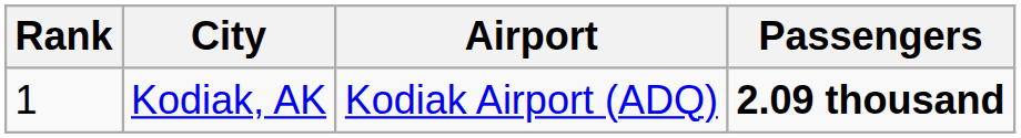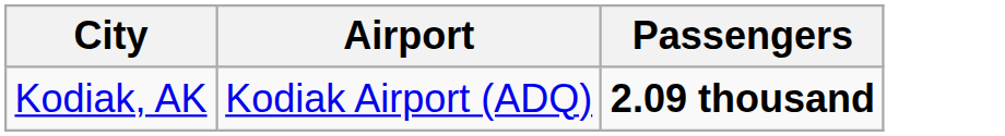 <table class="wikitable">
 <tr>
-<th>Rank</th>
 <th>City</th>
 <th>Airport</th>
 <th>Passengers</th>
 </tr>
 <tr>
-<td>1</td>
 <td><a href='#'>Kodiak, AK</a></td>
 <td><a href='#'>Kodiak Airport (ADQ)</a></td>
 <td align="right"><strong>2.09 thousand</strong></td>
 </tr>
 </table>
